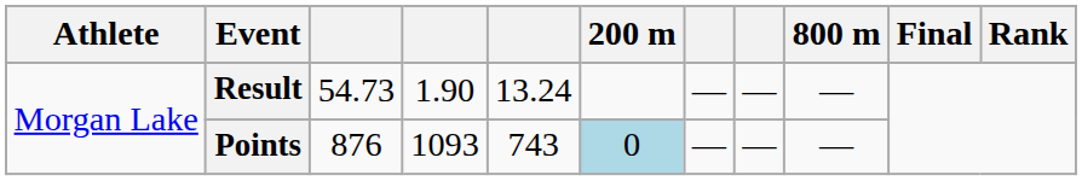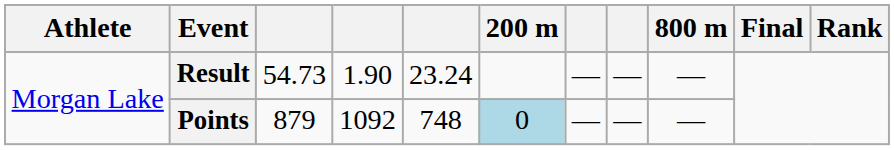 <table class="wikitable" style="font-size:90%;">
 <tr>
 <th>Athlete</th>
 <th>Event</th>
 <th></th>
 <th></th>
 <th></th>
 <th>200 m</th>
 <th></th>
 <th></th>
 <th>800 m</th>
 <th>Final</th>
 <th>Rank</th>
 </tr>
 <tr align=center>
 <td style="text-align:left;" rowspan="2"><a href='#'>Morgan Lake</a></td>
 <th style="font-size:95%">Result</th>
 <td>54.73</td>
 <td>1.90</td>
-<td>13.24 <strong></strong></td>
+<td>23.24 <strong></strong></td>
 <td></td>
 <td>—</td>
 <td>—</td>
 <td>—</td>
 <td rowspan="2" colspan=2></td>
 </tr>
 <tr align=center>
 <th style="font-size:95%">Points</th>
-<td>876</td>
-<td>1093</td>
-<td>743</td>
+<td>879</td>
+<td>1092</td>
+<td>748</td>
 <td style="background: lightblue;">0</td>
 <td>—</td>
 <td>—</td>
 <td>—</td>
 </tr>
 </table>
